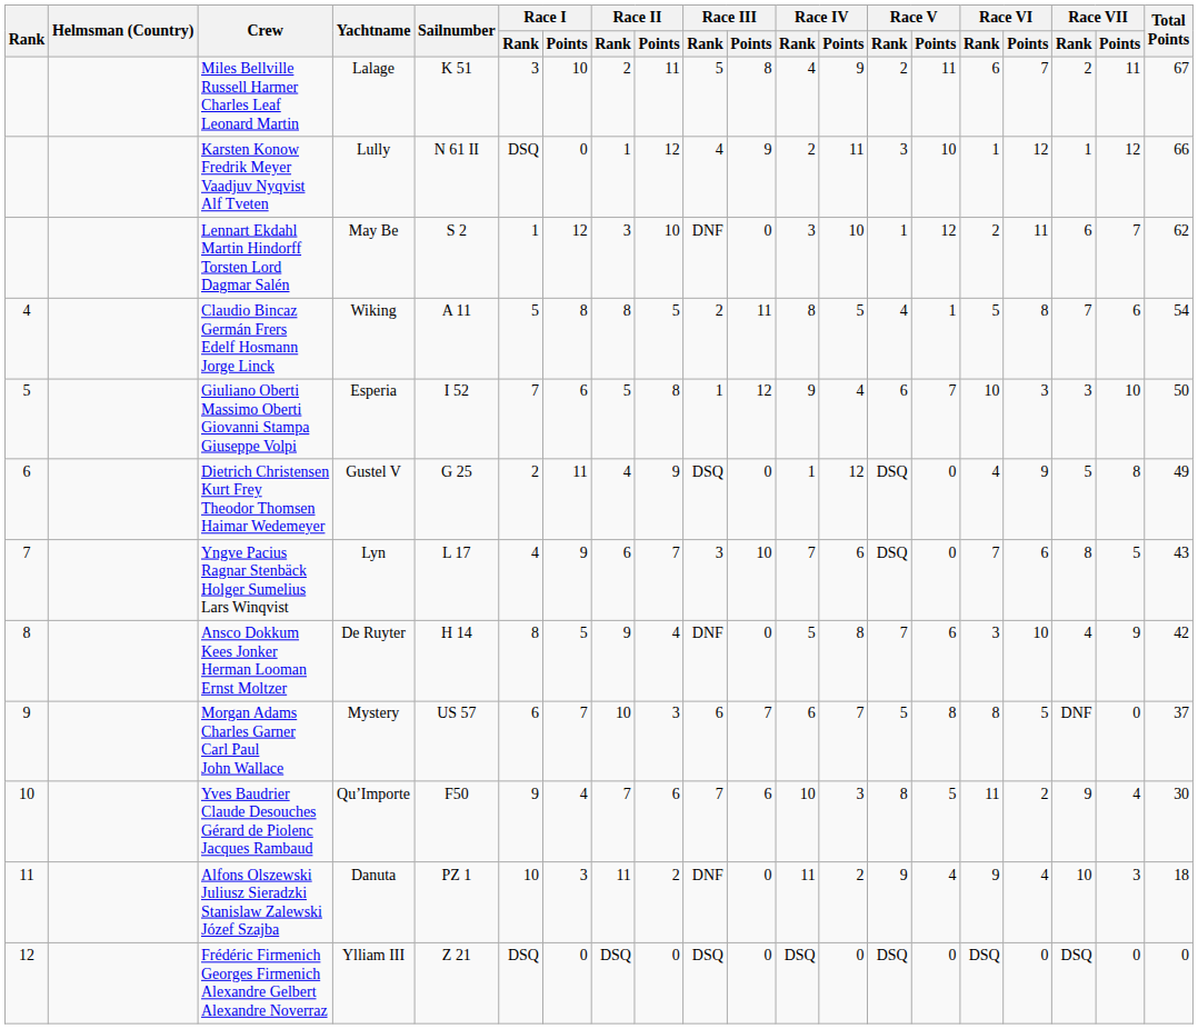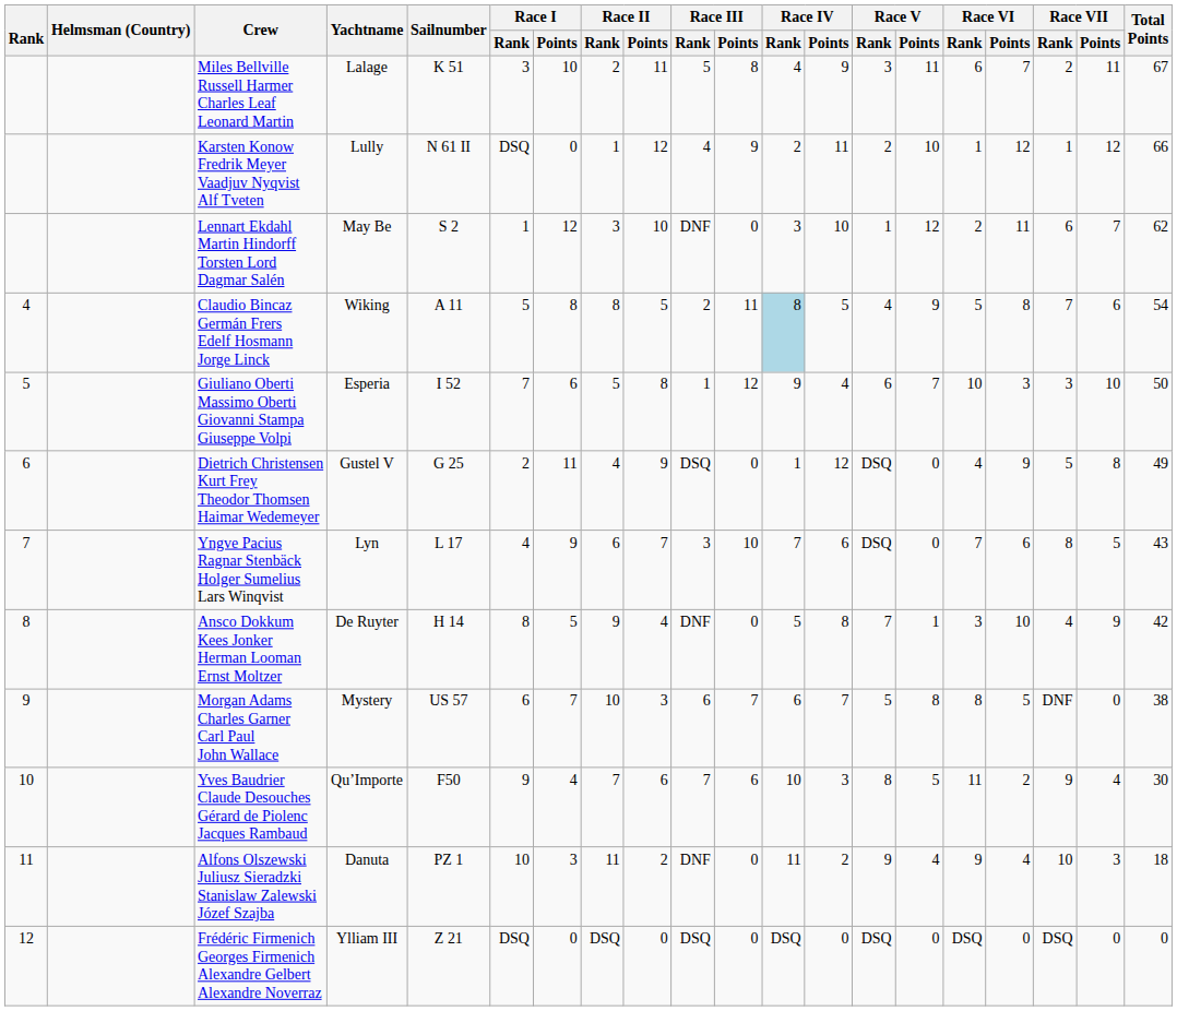 <table class="wikitable" style="text-align:right; font-size:90%">
 <tr>
 <th rowspan="2"><br>Rank</th>
 <th rowspan="2">Helmsman (Country)</th>
 <th rowspan="2">Crew</th>
 <th rowspan="2">Yachtname</th>
 <th rowspan="2">Sailnumber </th>
 <th colspan="2">Race I</th>
 <th colspan="2">Race II</th>
 <th colspan="2">Race III</th>
 <th colspan="2">Race IV</th>
 <th colspan="2">Race V</th>
 <th colspan="2">Race VI</th>
 <th colspan="2">Race VII</th>
 <th rowspan="2">Total<br>Points</th>
 </tr>
 <tr>
 <th>Rank</th>
 <th>Points</th>
 <th>Rank</th>
 <th>Points</th>
 <th>Rank</th>
 <th>Points</th>
 <th>Rank</th>
 <th>Points</th>
 <th>Rank</th>
 <th>Points</th>
 <th>Rank</th>
 <th>Points</th>
 <th>Rank</th>
 <th>Points</th>
 </tr>
 <tr style="vertical-align:top;">
 <td align=center></td>
 <td align=left></td>
 <td align=left><a href='#'>Miles Bellville</a>   <br> <a href='#'>Russell Harmer</a>   <br> <a href='#'>Charles Leaf</a>   <br> <a href='#'>Leonard Martin</a>  </td>
 <td align=center>Lalage</td>
 <td align=center>K 51</td>
 <td>3</td>
 <td>10</td>
 <td>2</td>
 <td>11</td>
 <td>5</td>
 <td>8</td>
 <td>4</td>
 <td>9</td>
-<td>2</td>
+<td>3</td>
 <td>11</td>
 <td>6</td>
 <td>7</td>
 <td>2</td>
 <td>11</td>
 <td>67</td>
 </tr>
 <tr style="vertical-align:top;">
 <td align=center></td>
 <td align=left></td>
 <td align=left><a href='#'>Karsten Konow</a>   <br> <a href='#'>Fredrik Meyer</a>   <br> <a href='#'>Vaadjuv Nyqvist</a>   <br> <a href='#'>Alf Tveten</a>  </td>
 <td align=center>Lully</td>
 <td align=center>N 61 II</td>
 <td>DSQ</td>
 <td>0</td>
 <td>1</td>
 <td>12</td>
 <td>4</td>
 <td>9</td>
 <td>2</td>
 <td>11</td>
-<td>3</td>
+<td>2</td>
 <td>10</td>
 <td>1</td>
 <td>12</td>
 <td>1</td>
 <td>12</td>
 <td>66</td>
 </tr>
 <tr style="vertical-align:top;">
 <td align=center></td>
 <td align=left></td>
 <td align=left><a href='#'>Lennart Ekdahl</a>   <br> <a href='#'>Martin Hindorff</a>   <br> <a href='#'>Torsten Lord</a>   <br> <a href='#'>Dagmar Salén</a>  </td>
 <td align=center>May Be</td>
 <td align=center>S 2</td>
 <td>1</td>
 <td>12</td>
 <td>3</td>
 <td>10</td>
 <td>DNF</td>
 <td>0</td>
 <td>3</td>
 <td>10</td>
 <td>1</td>
 <td>12</td>
 <td>2</td>
 <td>11</td>
 <td>6</td>
 <td>7</td>
 <td>62</td>
 </tr>
 <tr style="vertical-align:top;">
 <td align=center>4</td>
 <td align=left></td>
 <td align=left><a href='#'>Claudio Bincaz</a>   <br> <a href='#'>Germán Frers</a>   <br> <a href='#'>Edelf Hosmann</a>   <br> <a href='#'>Jorge Linck</a>  </td>
 <td align=center>Wiking</td>
 <td align=center>A 11</td>
 <td>5</td>
 <td>8</td>
 <td>8</td>
 <td>5</td>
 <td>2</td>
 <td>11</td>
-<td>8</td>
+<td style="background: lightblue;">8</td>
 <td>5</td>
 <td>4</td>
-<td>1</td>
+<td>9</td>
 <td>5</td>
 <td>8</td>
 <td>7</td>
 <td>6</td>
 <td>54</td>
 </tr>
 <tr style="vertical-align:top;">
 <td align=center>5</td>
 <td align=left></td>
 <td align=left><a href='#'>Giuliano Oberti</a>   <br> <a href='#'>Massimo Oberti</a>   <br> <a href='#'>Giovanni Stampa</a>   <br> <a href='#'>Giuseppe Volpi</a>  </td>
 <td align=center>Esperia</td>
 <td align=center>I 52</td>
 <td>7</td>
 <td>6</td>
 <td>5</td>
 <td>8</td>
 <td>1</td>
 <td>12</td>
 <td>9</td>
 <td>4</td>
 <td>6</td>
 <td>7</td>
 <td>10</td>
 <td>3</td>
 <td>3</td>
 <td>10</td>
 <td>50</td>
 </tr>
 <tr style="vertical-align:top;">
 <td align=center>6</td>
 <td align=left></td>
 <td align=left><a href='#'>Dietrich Christensen</a>   <br> <a href='#'>Kurt Frey</a>   <br> <a href='#'>Theodor Thomsen</a>   <br> <a href='#'>Haimar Wedemeyer</a>  </td>
 <td align=center>Gustel V</td>
 <td align=center>G 25</td>
 <td>2</td>
 <td>11</td>
 <td>4</td>
 <td>9</td>
 <td>DSQ</td>
 <td>0</td>
 <td>1</td>
 <td>12</td>
 <td>DSQ</td>
 <td>0</td>
 <td>4</td>
 <td>9</td>
 <td>5</td>
 <td>8</td>
 <td>49</td>
 </tr>
 <tr style="vertical-align:top;">
 <td align=center>7</td>
 <td align=left></td>
 <td align=left><a href='#'>Yngve Pacius</a>   <br> <a href='#'>Ragnar Stenbäck</a>   <br> <a href='#'>Holger Sumelius</a>   <br> Lars Winqvist  </td>
 <td align=center>Lyn</td>
 <td align=center>L 17</td>
 <td>4</td>
 <td>9</td>
 <td>6</td>
 <td>7</td>
 <td>3</td>
 <td>10</td>
 <td>7</td>
 <td>6</td>
 <td>DSQ</td>
 <td>0</td>
 <td>7</td>
 <td>6</td>
 <td>8</td>
 <td>5</td>
 <td>43</td>
 </tr>
 <tr style="vertical-align:top;">
 <td align=center>8</td>
 <td align=left></td>
 <td align=left><a href='#'>Ansco Dokkum</a>   <br> <a href='#'>Kees Jonker</a>   <br> <a href='#'>Herman Looman</a>   <br> <a href='#'>Ernst Moltzer</a>  </td>
 <td align=center>De Ruyter</td>
 <td align=center>H 14</td>
 <td>8</td>
 <td>5</td>
 <td>9</td>
 <td>4</td>
 <td>DNF</td>
 <td>0</td>
 <td>5</td>
 <td>8</td>
 <td>7</td>
-<td>6</td>
+<td>1</td>
 <td>3</td>
 <td>10</td>
 <td>4</td>
 <td>9</td>
 <td>42</td>
 </tr>
 <tr style="vertical-align:top;">
 <td align=center>9</td>
 <td align=left></td>
 <td align=left><a href='#'>Morgan Adams</a>   <br> <a href='#'>Charles Garner</a>   <br> <a href='#'>Carl Paul</a>   <br> <a href='#'>John Wallace</a>  </td>
 <td align=center>Mystery</td>
 <td align=center>US 57</td>
 <td>6</td>
 <td>7</td>
 <td>10</td>
 <td>3</td>
 <td>6</td>
 <td>7</td>
 <td>6</td>
 <td>7</td>
 <td>5</td>
 <td>8</td>
 <td>8</td>
 <td>5</td>
 <td>DNF</td>
 <td>0</td>
-<td>37</td>
+<td>38</td>
 </tr>
 <tr style="vertical-align:top;">
 <td align=center>10</td>
 <td align=left></td>
 <td align=left><a href='#'>Yves Baudrier</a>   <br> <a href='#'>Claude Desouches</a>   <br> <a href='#'>Gérard de Piolenc</a>   <br> <a href='#'>Jacques Rambaud</a>  </td>
 <td align=center>Qu’Importe</td>
 <td align=center>F50</td>
 <td>9</td>
 <td>4</td>
 <td>7</td>
 <td>6</td>
 <td>7</td>
 <td>6</td>
 <td>10</td>
 <td>3</td>
 <td>8</td>
 <td>5</td>
 <td>11</td>
 <td>2</td>
 <td>9</td>
 <td>4</td>
 <td>30</td>
 </tr>
 <tr style="vertical-align:top;">
 <td align=center>11</td>
 <td align=left></td>
 <td align=left><a href='#'>Alfons Olszewski</a>   <br> <a href='#'>Juliusz Sieradzki</a>   <br> <a href='#'>Stanislaw Zalewski</a>   <br> <a href='#'>Józef Szajba</a> </td>
 <td align=center>Danuta</td>
 <td align=center>PZ 1</td>
 <td>10</td>
 <td>3</td>
 <td>11</td>
 <td>2</td>
 <td>DNF</td>
 <td>0</td>
 <td>11</td>
 <td>2</td>
 <td>9</td>
 <td>4</td>
 <td>9</td>
 <td>4</td>
 <td>10</td>
 <td>3</td>
 <td>18</td>
 </tr>
 <tr style="vertical-align:top;">
 <td align=center>12</td>
 <td align=left></td>
 <td align=left><a href='#'>Frédéric Firmenich</a>   <br> <a href='#'>Georges Firmenich</a>   <br> <a href='#'>Alexandre Gelbert</a>   <br> <a href='#'>Alexandre Noverraz</a>  </td>
 <td align=center>Ylliam III</td>
 <td align=center>Z 21</td>
 <td>DSQ</td>
 <td>0</td>
 <td>DSQ</td>
 <td>0</td>
 <td>DSQ</td>
 <td>0</td>
 <td>DSQ</td>
 <td>0</td>
 <td>DSQ</td>
 <td>0</td>
 <td>DSQ</td>
 <td>0</td>
 <td>DSQ</td>
 <td>0</td>
 <td>0</td>
 </tr>
 </table>
